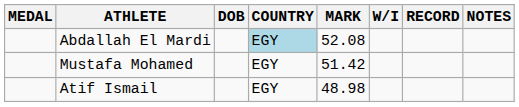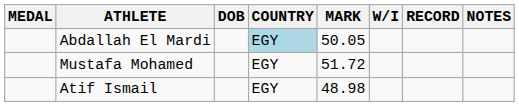 <table class="wikitable">
 <tr>
 <th>MEDAL</th>
 <th>ATHLETE</th>
 <th>DOB</th>
 <th>COUNTRY</th>
 <th>MARK</th>
 <th>W/I</th>
 <th>RECORD</th>
 <th>NOTES</th>
 </tr>
 <tr>
 <td></td>
 <td>Abdallah El Mardi</td>
 <td></td>
 <td style="background: lightblue;">EGY</td>
-<td>52.08</td>
+<td>50.05</td>
 <td></td>
 <td></td>
 <td></td>
 </tr>
 <tr>
 <td></td>
 <td>Mustafa Mohamed</td>
 <td></td>
 <td>EGY</td>
-<td>51.42</td>
+<td>51.72</td>
 <td></td>
 <td></td>
 <td></td>
 </tr>
 <tr>
 <td></td>
 <td>Atif Ismail</td>
 <td></td>
 <td>EGY</td>
 <td>48.98</td>
 <td></td>
 <td></td>
 <td></td>
 </tr>
 </table>
